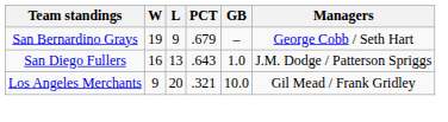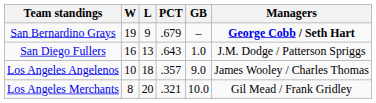 <table class="wikitable">
 <tr>
 <th>Team standings</th>
 <th>W</th>
 <th>L</th>
 <th>PCT</th>
 <th>GB</th>
 <th>Managers</th>
 </tr>
 <tr align=center>
 <td><a href='#'>San Bernardino Grays</a></td>
 <td>19</td>
 <td>9</td>
 <td>.679</td>
 <td>–</td>
-<td><a href='#'>George Cobb</a> / Seth Hart</td>
+<td><strong><a href='#'>George Cobb</a> / Seth Hart</strong></td>
 </tr>
 <tr align=center>
 <td><a href='#'>San Diego Fullers</a></td>
 <td>16</td>
 <td>13</td>
 <td>.643</td>
 <td>1.0</td>
 <td>J.M. Dodge / Patterson Spriggs</td>
 </tr>
 <tr align=center>
+<td><a href='#'>Los Angeles Angelenos</a></td>
+<td>10</td>
+<td>18</td>
+<td>.357</td>
+<td>9.0</td>
+<td>James Wooley / Charles Thomas</td>
+</tr>
+<tr align=center>
 <td><a href='#'>Los Angeles Merchants</a></td>
-<td>9</td>
+<td>8</td>
 <td>20</td>
 <td>.321</td>
 <td>10.0</td>
 <td>Gil Mead / Frank Gridley</td>
 </tr>
 </table>
